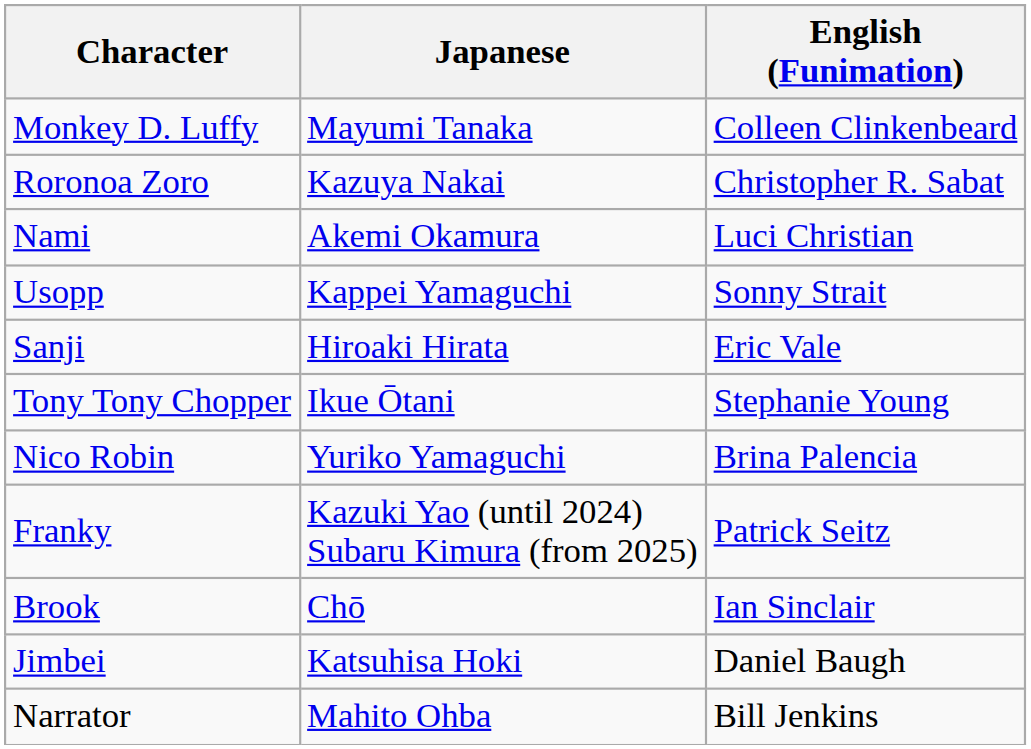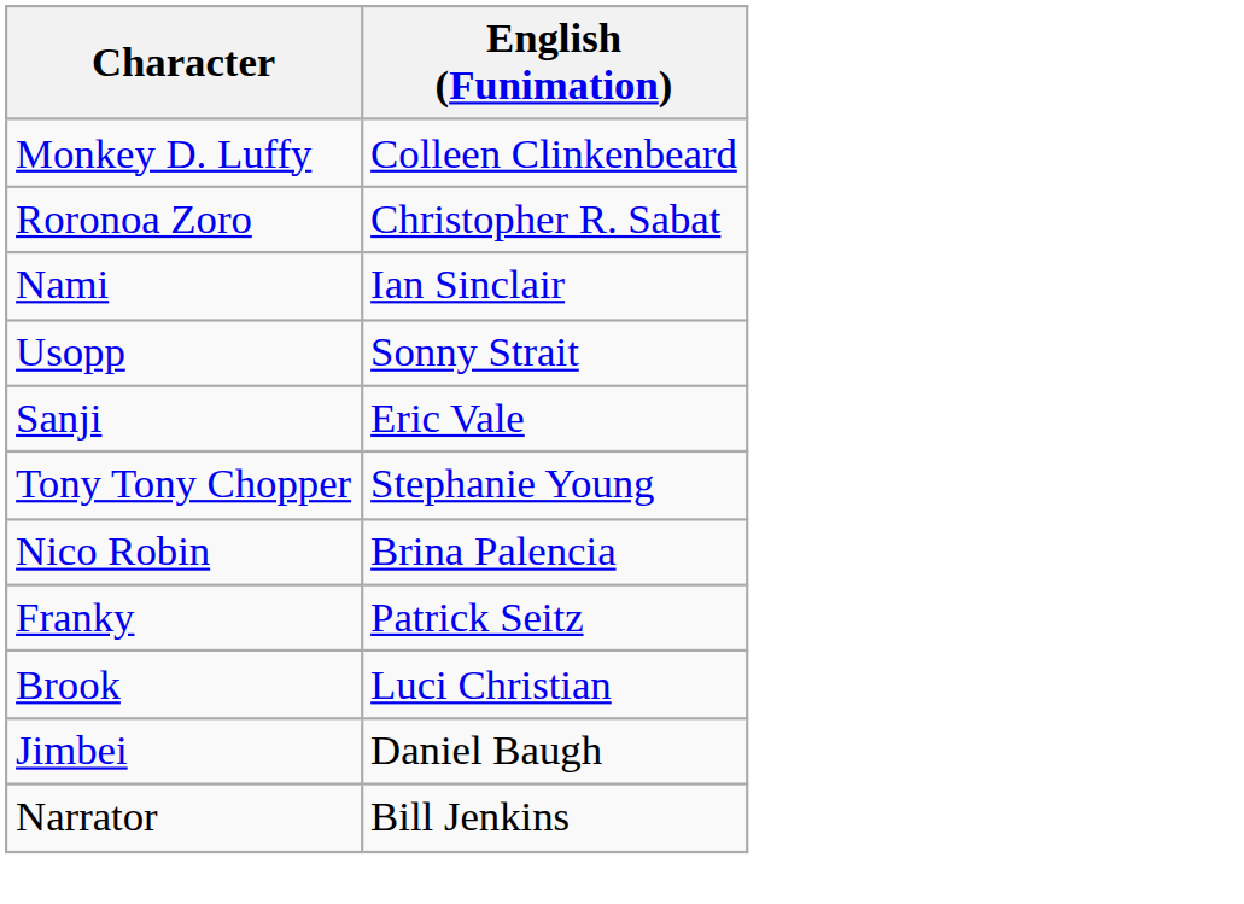 <table class="wikitable" style="border-collapse: collapse;">
 <tr>
 <th>Character</th>
-<th>Japanese</th>
 <th>English<br>(<a href='#'>Funimation</a>)</th>
 </tr>
 <tr>
 <td><a href='#'>Monkey D. Luffy</a></td>
-<td><a href='#'>Mayumi Tanaka</a></td>
 <td><a href='#'>Colleen Clinkenbeard</a></td>
 </tr>
 <tr>
 <td><a href='#'>Roronoa Zoro</a></td>
-<td><a href='#'>Kazuya Nakai</a></td>
 <td><a href='#'>Christopher R. Sabat</a></td>
 </tr>
 <tr>
 <td><a href='#'>Nami</a></td>
-<td><a href='#'>Akemi Okamura</a></td>
-<td><a href='#'>Luci Christian</a></td>
+<td><a href='#'>Ian Sinclair</a></td>
 </tr>
 <tr>
 <td><a href='#'>Usopp</a></td>
-<td><a href='#'>Kappei Yamaguchi</a></td>
 <td><a href='#'>Sonny Strait</a></td>
 </tr>
 <tr>
 <td><a href='#'>Sanji</a></td>
-<td><a href='#'>Hiroaki Hirata</a></td>
 <td><a href='#'>Eric Vale</a></td>
 </tr>
 <tr>
 <td><a href='#'>Tony Tony Chopper</a></td>
-<td><a href='#'>Ikue Ōtani</a></td>
 <td><a href='#'>Stephanie Young</a></td>
 </tr>
 <tr>
 <td><a href='#'>Nico Robin</a></td>
-<td><a href='#'>Yuriko Yamaguchi</a></td>
 <td><a href='#'>Brina Palencia</a></td>
 </tr>
 <tr>
 <td><a href='#'>Franky</a></td>
-<td><a href='#'>Kazuki Yao</a> (until 2024)<br><a href='#'>Subaru Kimura</a> (from 2025)</td>
 <td><a href='#'>Patrick Seitz</a></td>
 </tr>
 <tr>
 <td><a href='#'>Brook</a></td>
-<td><a href='#'>Chō</a></td>
-<td><a href='#'>Ian Sinclair</a></td>
+<td><a href='#'>Luci Christian</a></td>
 </tr>
 <tr>
 <td><a href='#'>Jimbei</a></td>
-<td><a href='#'>Katsuhisa Hoki</a></td>
 <td>Daniel Baugh</td>
 </tr>
 <tr>
 <td>Narrator</td>
-<td><a href='#'>Mahito Ohba</a></td>
 <td>Bill Jenkins</td>
 </tr>
 </table>
